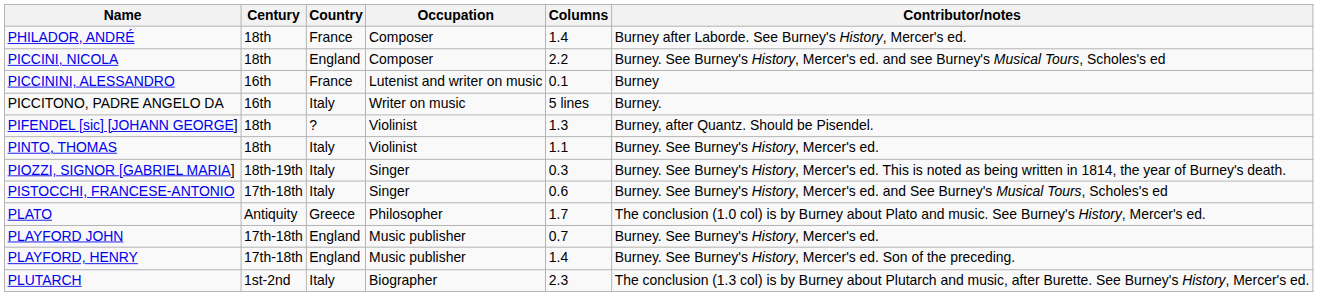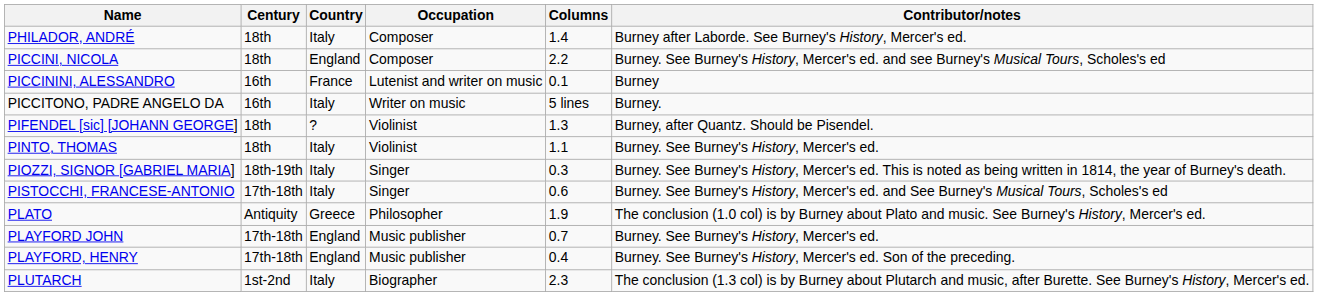 <table class="wikitable">
 <tr>
 <th>Name</th>
 <th>Century</th>
 <th>Country</th>
 <th>Occupation</th>
 <th>Columns</th>
 <th>Contributor/notes</th>
 </tr>
 <tr>
 <td><a href='#'>PHILADOR, ANDRÉ</a></td>
 <td>18th</td>
-<td>France</td>
+<td>Italy</td>
 <td>Composer</td>
 <td>1.4</td>
 <td>Burney after Laborde. See Burney's <em>History</em>, Mercer's ed.</td>
 </tr>
 <tr>
 <td><a href='#'>PICCINI, NICOLA</a></td>
 <td>18th</td>
 <td>England</td>
 <td>Composer</td>
 <td>2.2</td>
 <td>Burney. See Burney's <em>History</em>, Mercer's ed. and see Burney's <em>Musical Tours</em>, Scholes's ed</td>
 </tr>
 <tr>
 <td><a href='#'>PICCININI, ALESSANDRO</a></td>
 <td>16th</td>
 <td>France</td>
 <td>Lutenist and writer on music</td>
 <td>0.1</td>
 <td>Burney</td>
 </tr>
 <tr>
 <td>PICCITONO, PADRE ANGELO DA</td>
 <td>16th</td>
 <td>Italy</td>
 <td>Writer on music</td>
 <td>5 lines</td>
 <td>Burney.</td>
 </tr>
 <tr>
 <td><a href='#'>PIFENDEL [sic] [JOHANN GEORGE</a>]</td>
 <td>18th</td>
 <td>?</td>
 <td>Violinist</td>
 <td>1.3</td>
 <td>Burney, after Quantz. Should be Pisendel.</td>
 </tr>
 <tr>
 <td><a href='#'>PINTO, THOMAS</a></td>
 <td>18th</td>
 <td>Italy</td>
 <td>Violinist</td>
 <td>1.1</td>
 <td>Burney. See Burney's <em>History</em>, Mercer's ed.</td>
 </tr>
 <tr>
 <td><a href='#'>PIOZZI, SIGNOR [GABRIEL MARIA</a>]</td>
 <td>18th-19th</td>
 <td>Italy</td>
 <td>Singer</td>
 <td>0.3</td>
 <td>Burney. See Burney's <em>History</em>, Mercer's ed. This is noted as being written in 1814, the year of Burney's death.</td>
 </tr>
 <tr>
 <td><a href='#'>PISTOCCHI, FRANCESE-ANTONIO</a></td>
 <td>17th-18th</td>
 <td>Italy</td>
 <td>Singer</td>
 <td>0.6</td>
 <td>Burney. See Burney's <em>History</em>, Mercer's ed. and See Burney's <em>Musical Tours</em>, Scholes's ed</td>
 </tr>
 <tr>
 <td><a href='#'>PLATO</a></td>
 <td>Antiquity</td>
 <td>Greece</td>
 <td>Philosopher</td>
-<td>1.7</td>
+<td>1.9</td>
 <td>The conclusion (1.0 col) is by Burney about Plato and music. See Burney's <em>History</em>, Mercer's ed.</td>
 </tr>
 <tr>
 <td><a href='#'>PLAYFORD JOHN</a></td>
 <td>17th-18th</td>
 <td>England</td>
 <td>Music publisher</td>
 <td>0.7</td>
 <td>Burney. See Burney's <em>History</em>, Mercer's ed.</td>
 </tr>
 <tr>
 <td><a href='#'>PLAYFORD, HENRY</a></td>
 <td>17th-18th</td>
 <td>England</td>
 <td>Music publisher</td>
-<td>1.4</td>
+<td>0.4</td>
 <td>Burney. See Burney's <em>History</em>, Mercer's ed. Son of the preceding.</td>
 </tr>
 <tr>
 <td><a href='#'>PLUTARCH</a></td>
 <td>1st-2nd</td>
 <td>Italy</td>
 <td>Biographer</td>
 <td>2.3</td>
 <td>The conclusion (1.3 col) is by Burney about Plutarch and music, after Burette. See Burney's <em>History</em>, Mercer's ed.</td>
 </tr>
 </table>
